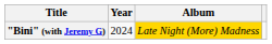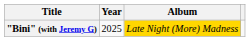 <table class="wikitable plainrowheaders" style="text-align:center;">
 <tr>
 <th scope="col">Title</th>
 <th scope="col">Year</th>
 <th scope="col">Album</th>
 <th></th>
 </tr>
 <tr>
 <th scope="row">"Bini" <small>(with <a href='#'>Jeremy G</a>)</small></th>
-<td>2024</td>
+<td>2025</td>
 <td style="background: gold;"><em>Late Night (More) Madness</em></td>
 <td></td>
 </tr>
 </table>
